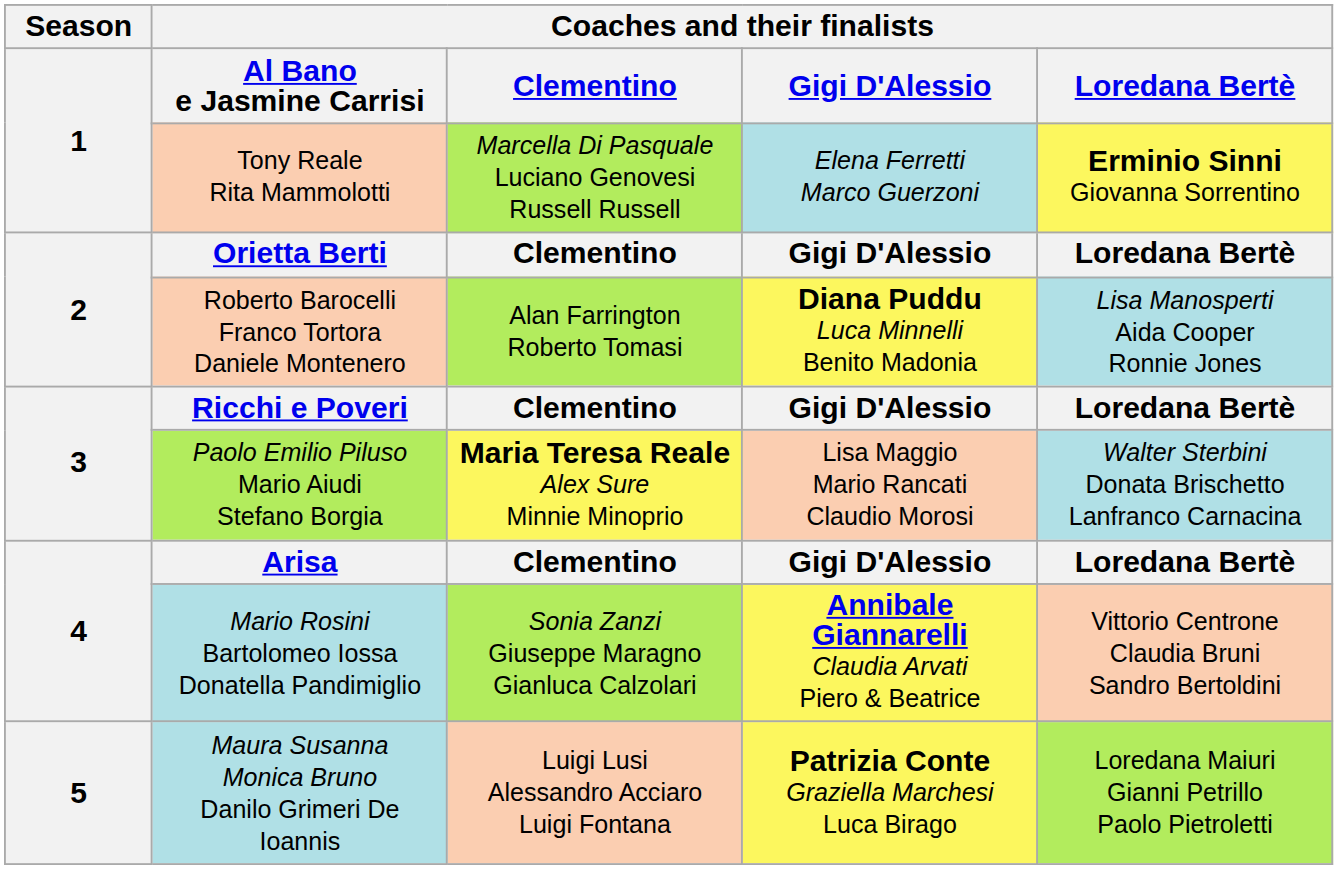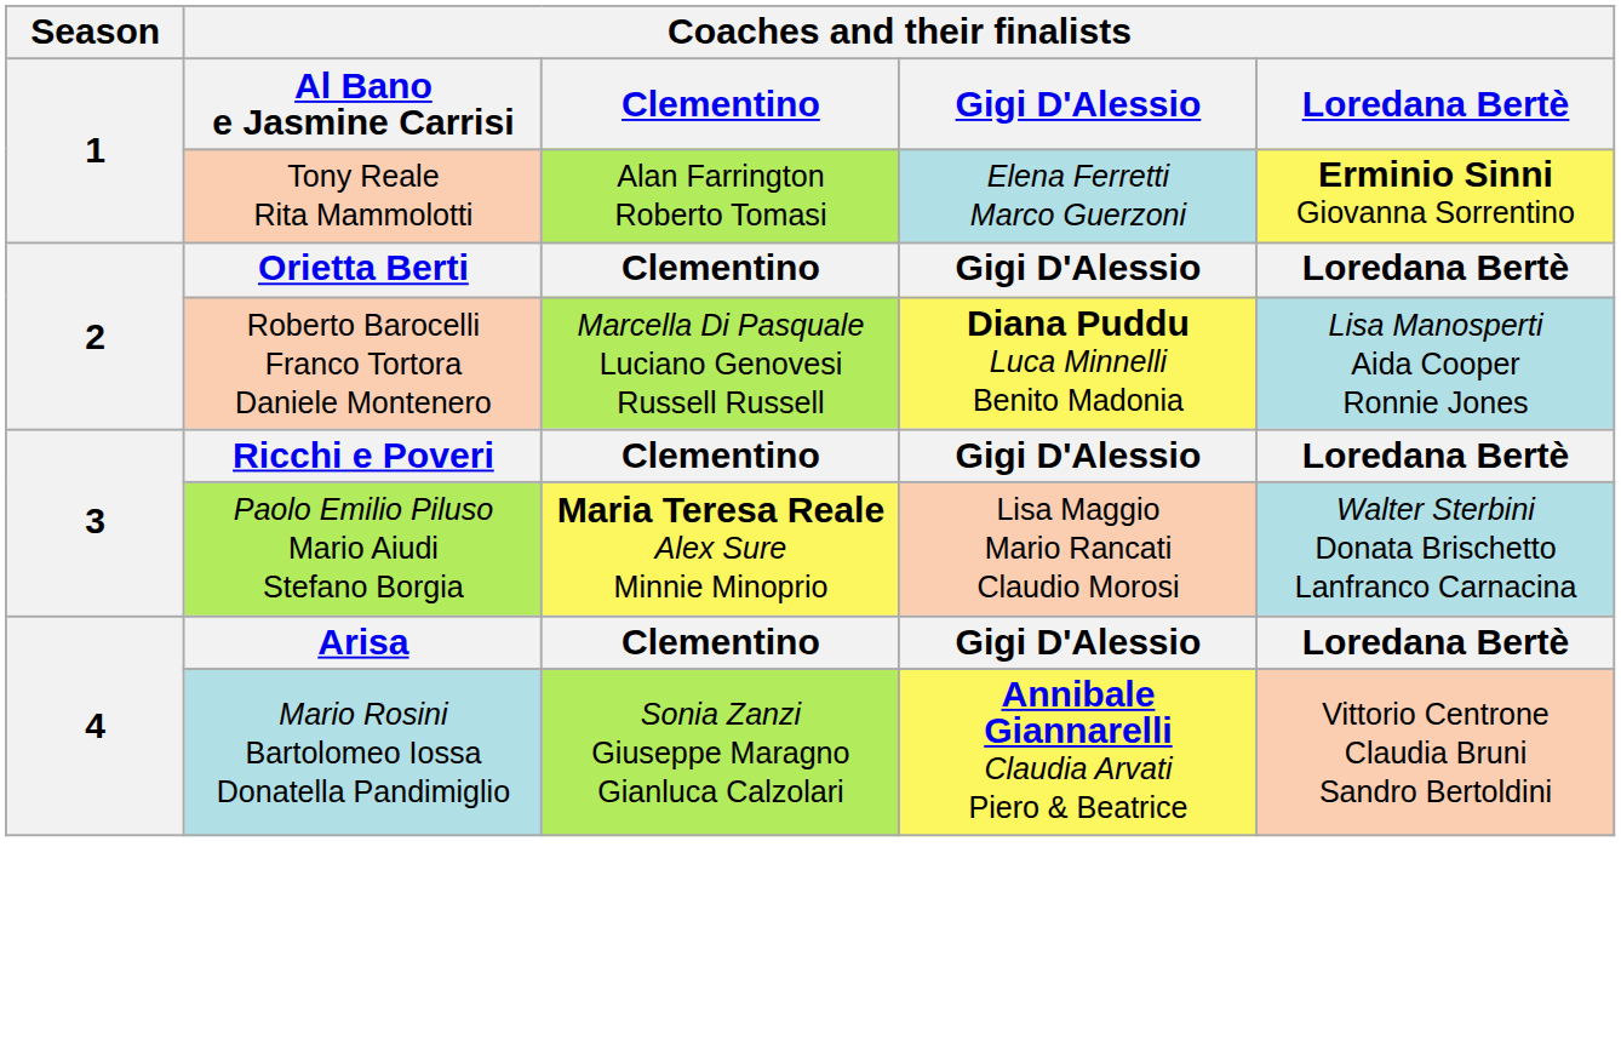 <table class="wikitable" style="text-align:center; line-height:16px; width:80%">
 <tr>
 <th style="width:10%">Season</th>
 <th style="width:80%" colspan="4">Coaches and their finalists</th>
 </tr>
 <tr>
 <th rowspan="2">1</th>
 <th style="width:20%" scope="col"><a href='#'>Al Bano</a> <br> e Jasmine Carrisi</th>
 <th style="width:20%" scope="col"><a href='#'>Clementino</a></th>
 <th style="width:20%" scope="col"><a href='#'>Gigi D'Alessio</a></th>
 <th style="width:20%" scope="col"><a href='#'>Loredana Bertè</a></th>
 </tr>
 <tr>
 <td style="background:#FBCEB1"><small>Tony Reale<br>Rita Mammolotti</small></td>
-<td rowspan="1" style="background:#B2EC5D"><small><em>Marcella Di Pasquale</em><br>Luciano Genovesi<br>Russell Russell</small></td>
+<td style="background:#B2EC5D"><small>Alan Farrington<br>Roberto Tomasi</small></td>
 <td style="background:#B0E0E6"><small><em>Elena Ferretti</em><br><em>Marco Guerzoni</em></small></td>
 <td style="background:#FCF75E"><strong>Erminio Sinni</strong><br><small>Giovanna Sorrentino</small></td>
 </tr>
 <tr>
 <th rowspan=2>2</th>
 <th scope="col"><a href='#'>Orietta Berti</a></th>
 <th style="width:20%" scope="col">Clementino</th>
 <th style="width:20%" scope="col">Gigi D'Alessio</th>
 <th style="width:20%" scope="col">Loredana Bertè</th>
 </tr>
 <tr>
 <td style="background:#FBCEB1"><small>Roberto Barocelli<br>Franco Tortora<br>Daniele Montenero</small></td>
-<td style="background:#B2EC5D"><small>Alan Farrington<br>Roberto Tomasi</small></td>
+<td rowspan="1" style="background:#B2EC5D"><small><em>Marcella Di Pasquale</em><br>Luciano Genovesi<br>Russell Russell</small></td>
 <td rowspan=1 style="background:#FCF75E"><strong>Diana Puddu</strong><br><small><em>Luca Minnelli</em><br>Benito Madonia</small></td>
 <td rowspan=1 style="background:#B0E0E6"><small><em>Lisa Manosperti</em><br>Aida Cooper<br>Ronnie Jones</small></td>
 </tr>
 <tr>
 <th rowspan=2>3</th>
 <th scope="col"><a href='#'>Ricchi e Poveri</a></th>
 <th style="width:20%" scope="col">Clementino</th>
 <th style="width:20%" scope="col">Gigi D'Alessio</th>
 <th style="width:20%" scope="col">Loredana Bertè</th>
 </tr>
 <tr>
 <td style="background:#B2EC5D"><small><em>Paolo Emilio Piluso</em><br>Mario Aiudi<br>Stefano Borgia</small></td>
 <td rowspan=1 style="background:#FCF75E"><strong>Maria Teresa Reale</strong><br><small><em>Alex Sure</em><br>Minnie Minoprio</small></td>
 <td rowspan=1 style="background:#FBCEB1"><small>Lisa Maggio<br>Mario Rancati<br>Claudio Morosi</small></td>
 <td rowspan="1" style="background:#B0E0E6"><small><em>Walter Sterbini</em><br>Donata Brischetto<br>Lanfranco Carnacina</small></td>
 </tr>
 <tr>
 <th rowspan=2>4</th>
 <th style="width:20%" scope="col"><a href='#'>Arisa</a></th>
 <th style="width:20%" scope="col">Clementino</th>
 <th style="width:20%" scope="col">Gigi D'Alessio</th>
 <th style="width:20%" scope="col">Loredana Bertè</th>
 </tr>
 <tr>
 <td rowspan=1 style="background:#B0E0E6"><small><em>Mario Rosini</em><br>Bartolomeo Iossa<br>Donatella Pandimiglio</small></td>
 <td style="background:#B2EC5D"><small><em>Sonia Zanzi</em><br>Giuseppe Maragno<br>Gianluca Calzolari</small></td>
 <td rowspan="1" style="background:#FCF75E"><strong><a href='#'>Annibale Giannarelli</a></strong><br><small><em>Claudia Arvati</em><br>Piero & Beatrice</small></td>
 <td rowspan=1 style="background:#FBCEB1"><small>Vittorio Centrone<br>Claudia Bruni<br>Sandro Bertoldini</small></td>
 </tr>
-<tr>
-<th>5</th>
-<td rowspan=1 style="background:#B0E0E6"><small><em>Maura Susanna</em><br><em>Monica Bruno</em><br>Danilo Grimeri De Ioannis</small></td>
-<td rowspan=1 style="background:#FBCEB1"><small>Luigi Lusi<br>Alessandro Acciaro<br>Luigi Fontana</small></td>
-<td rowspan=1 style="background:#FCF75E"><strong>Patrizia Conte</strong><br><small><em>Graziella Marchesi</em><br>Luca Birago<br></small></td>
-<td style="background:#B2EC5D"><small>Loredana Maiuri<br>Gianni Petrillo<br>Paolo Pietroletti</small></td>
-</tr>
 </table>
